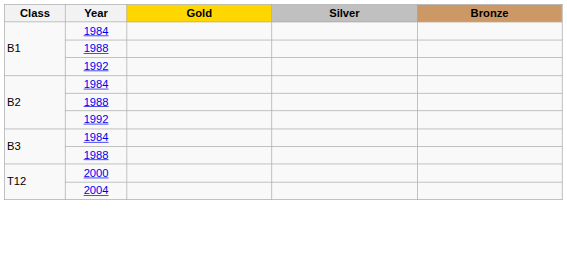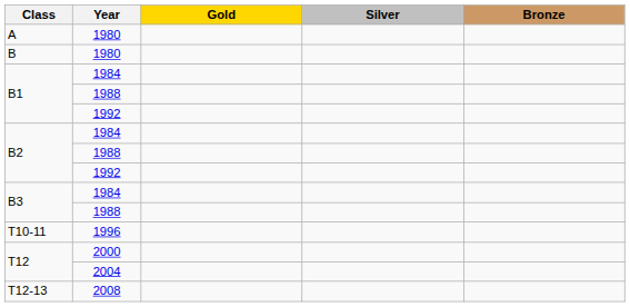 <table class="wikitable">
 <tr>
 <th width=80>Class</th>
 <th width=80>Year</th>
 <td align=center width=200 bgcolor=gold><strong>Gold</strong></td>
 <td align=center width=200 bgcolor=silver><strong>Silver</strong></td>
 <td align=center width=200 bgcolor=cc9966><strong>Bronze</strong></td>
+</tr>
+<tr>
+<td>A</td>
+<td align=center><a href='#'>1980</a></td>
+<td></td>
+<td></td>
+<td></td>
+</tr>
+<tr>
+<td>B</td>
+<td align=center><a href='#'>1980</a></td>
+<td></td>
+<td></td>
+<td></td>
 </tr>
 <tr>
 <td rowspan=3>B1</td>
 <td align=center><a href='#'>1984</a></td>
 <td></td>
 <td></td>
 <td></td>
 </tr>
 <tr>
 <td align=center><a href='#'>1988</a></td>
 <td></td>
 <td></td>
 <td></td>
 </tr>
 <tr>
 <td align=center><a href='#'>1992</a></td>
 <td></td>
 <td></td>
 <td></td>
 </tr>
 <tr>
 <td rowspan=3>B2</td>
 <td align=center><a href='#'>1984</a></td>
 <td></td>
 <td></td>
 <td></td>
 </tr>
 <tr>
 <td align=center><a href='#'>1988</a></td>
 <td></td>
 <td></td>
 <td></td>
 </tr>
 <tr>
 <td align=center><a href='#'>1992</a></td>
 <td></td>
 <td></td>
 <td></td>
 </tr>
 <tr>
 <td rowspan=2>B3</td>
 <td align=center><a href='#'>1984</a></td>
 <td></td>
 <td></td>
 <td></td>
 </tr>
 <tr>
 <td align=center><a href='#'>1988</a></td>
 <td></td>
 <td></td>
 <td></td>
 </tr>
 <tr>
+<td>T10-11</td>
+<td align=center><a href='#'>1996</a></td>
+<td></td>
+<td></td>
+<td></td>
+</tr>
+<tr>
 <td rowspan=2>T12</td>
 <td align=center><a href='#'>2000</a></td>
 <td></td>
 <td></td>
 <td></td>
 </tr>
 <tr>
 <td align=center><a href='#'>2004</a></td>
 <td></td>
 <td></td>
 <td></td>
 </tr>
+<tr>
+<td>T12-13</td>
+<td align=center><a href='#'>2008</a></td>
+<td></td>
+<td></td>
+<td></td>
+</tr>
 </table>
